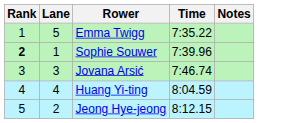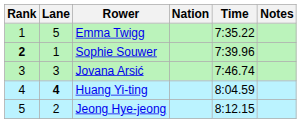 <table class="wikitable sortable" style="text-align:center">
 <tr>
 <th>Rank</th>
 <th>Lane</th>
 <th>Rower</th>
+<th>Nation</th>
 <th>Time</th>
 <th>Notes</th>
 </tr>
 <tr bgcolor=bbf3bb>
 <td>1</td>
 <td>5</td>
 <td align=left><a href='#'>Emma Twigg</a></td>
+<td align=left></td>
 <td>7:35.22</td>
 <td></td>
 </tr>
 <tr bgcolor=bbf3bb>
 <td><strong>2</strong></td>
 <td>1</td>
 <td align=left><a href='#'>Sophie Souwer</a></td>
+<td align=left></td>
 <td>7:39.96</td>
 <td></td>
 </tr>
 <tr bgcolor=bbf3bb>
 <td>3</td>
 <td>3</td>
 <td align=left><a href='#'>Jovana Arsić</a></td>
+<td align=left></td>
 <td>7:46.74</td>
 <td></td>
 </tr>
 <tr bgcolor=bbf3ff>
 <td>4</td>
-<td>4</td>
+<td><strong>4</strong></td>
 <td align=left><a href='#'>Huang Yi-ting</a></td>
+<td align=left></td>
 <td>8:04.59</td>
 <td></td>
 </tr>
 <tr bgcolor=bbf3ff>
 <td>5</td>
 <td>2</td>
 <td align=left><a href='#'>Jeong Hye-jeong</a></td>
+<td align=left></td>
 <td>8:12.15</td>
 <td></td>
 </tr>
 </table>
